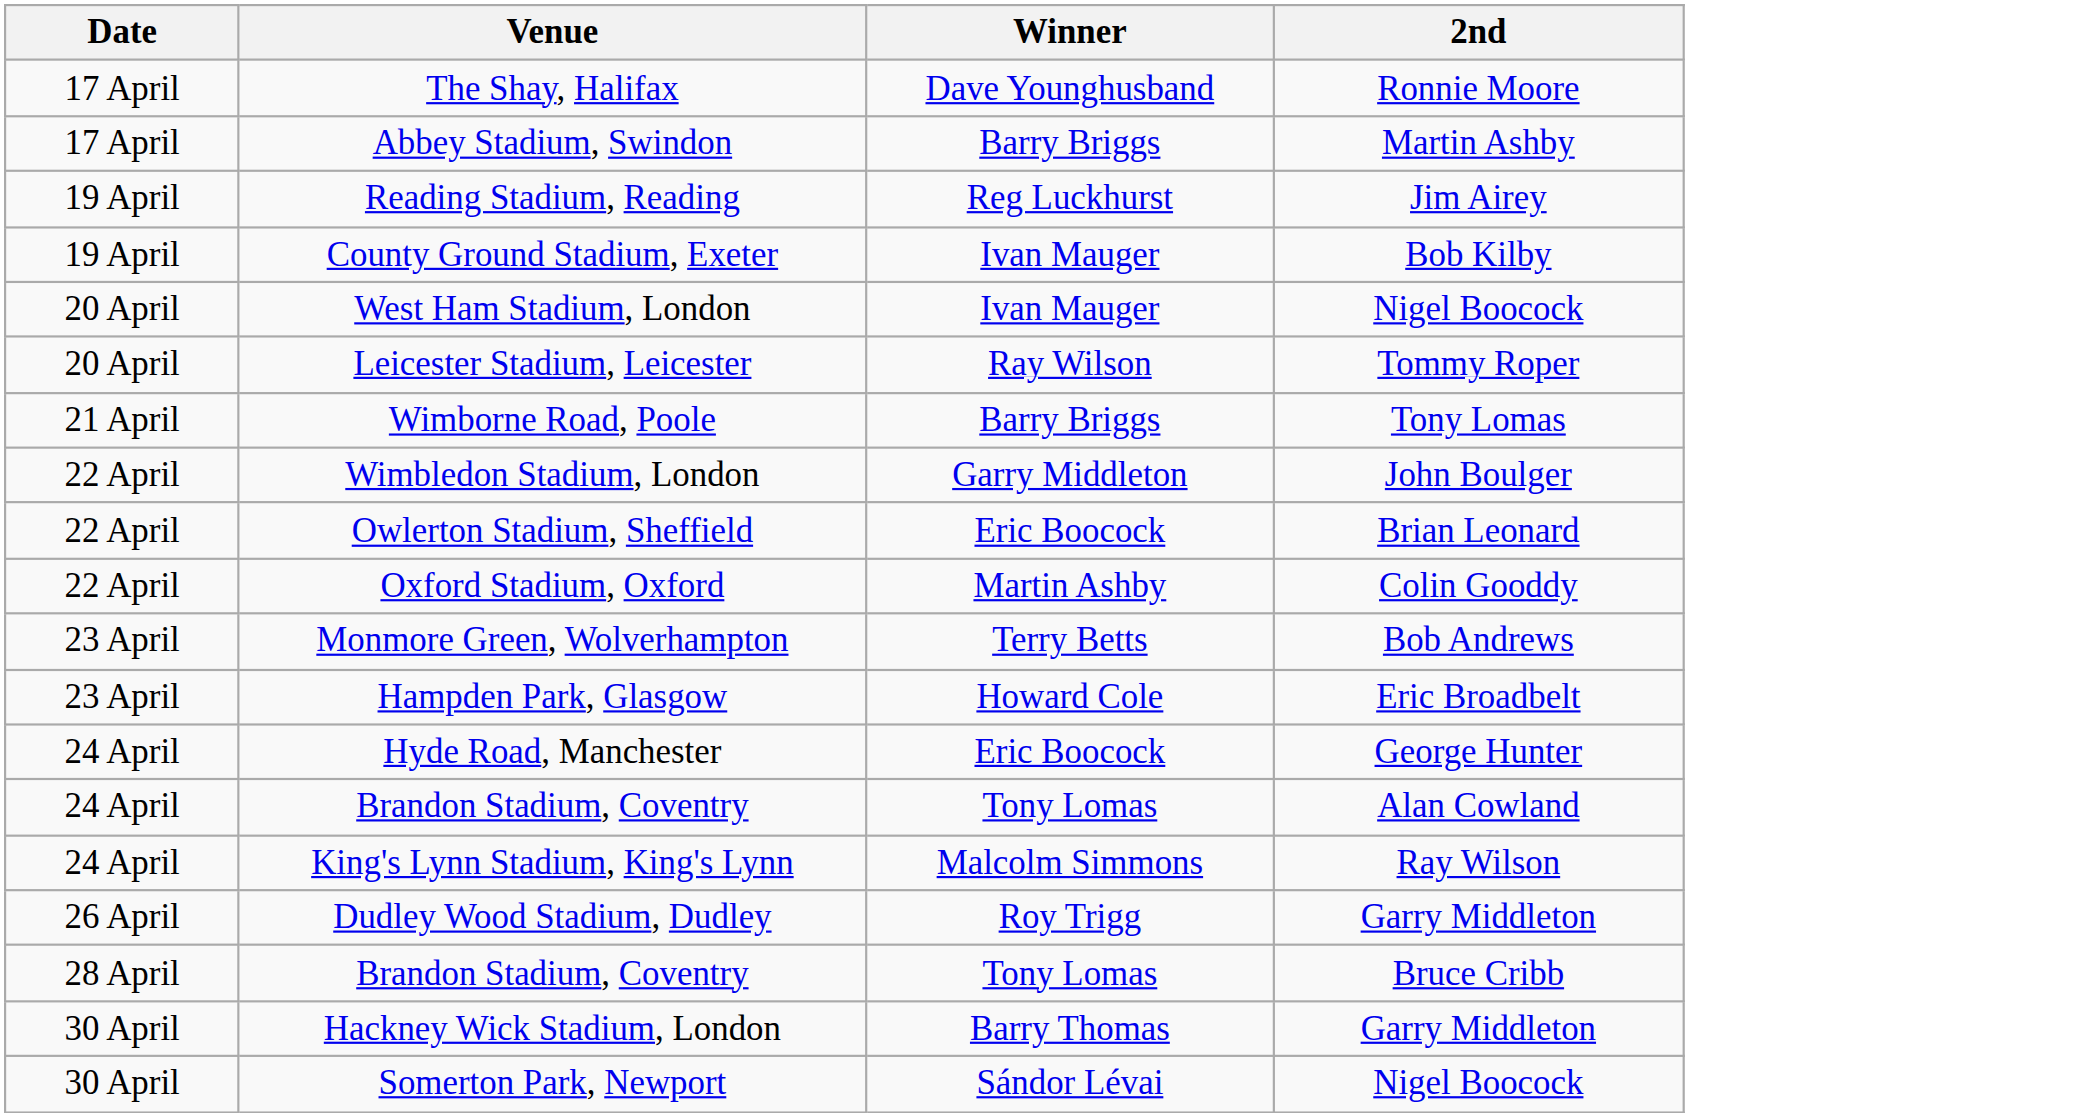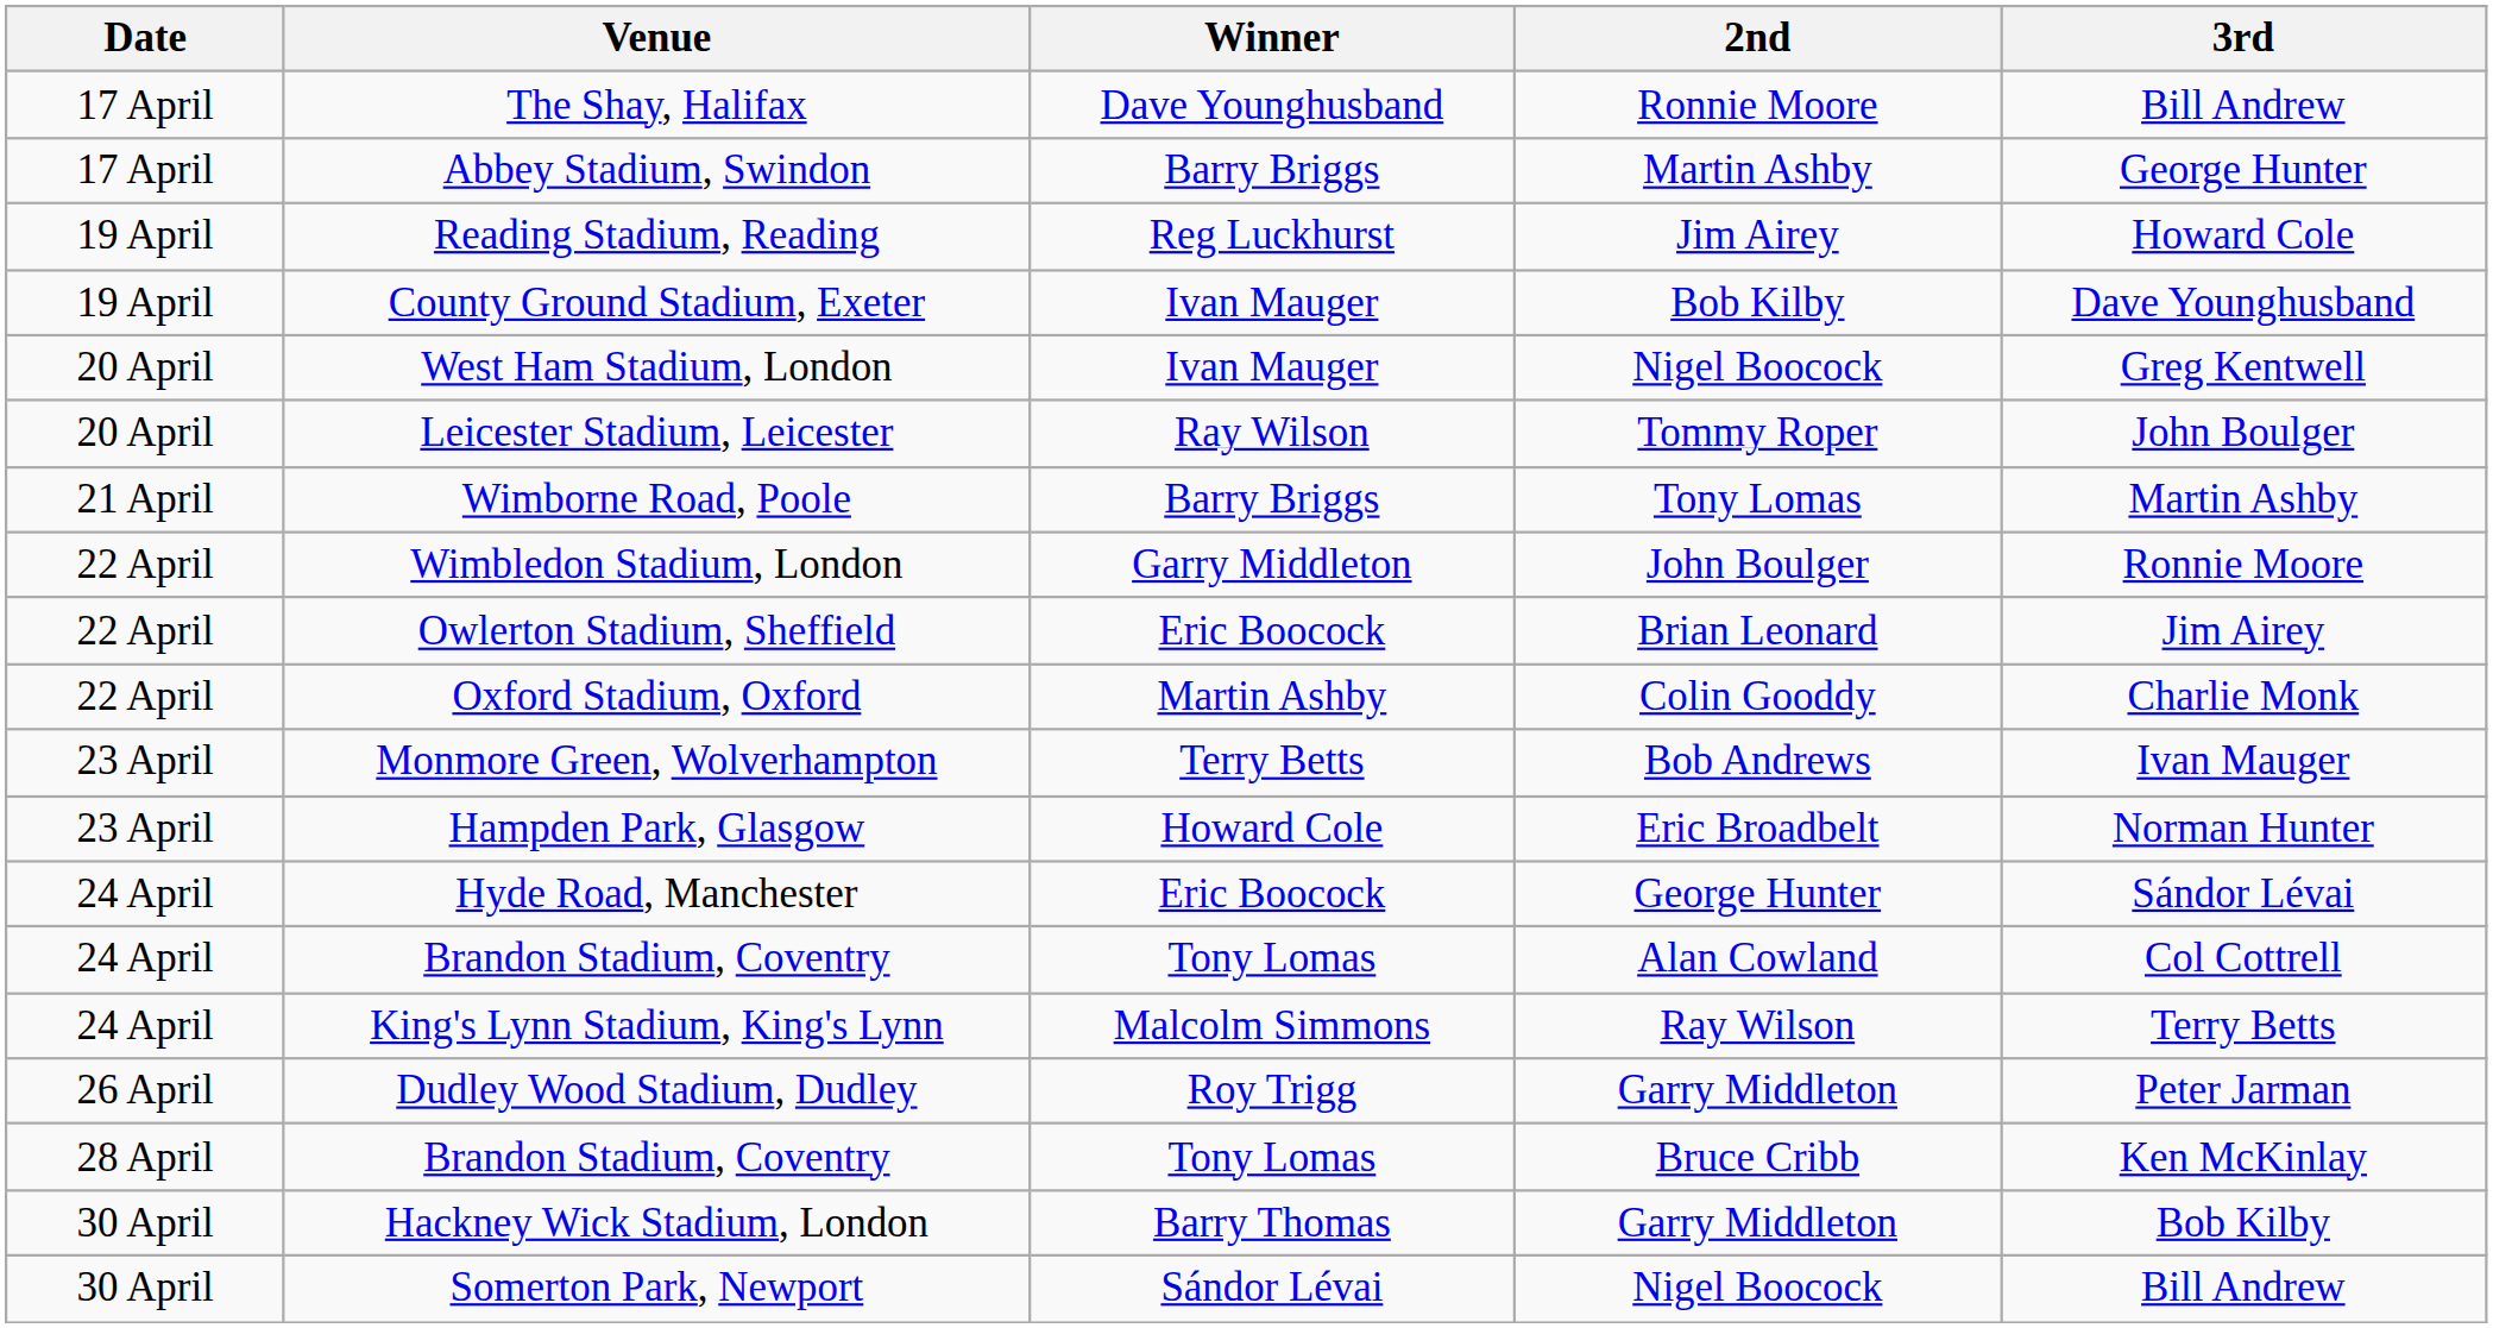 <table class="wikitable" style="text-align:center">
 <tr>
 <th width=100>Date</th>
 <th width=280>Venue</th>
 <th width=180>Winner</th>
 <th width=180>2nd</th>
+<th width=180>3rd</th>
 </tr>
 <tr>
 <td align=center>17 April</td>
 <td><a href='#'>The Shay</a>, <a href='#'>Halifax</a></td>
 <td><a href='#'>Dave Younghusband</a></td>
 <td><a href='#'>Ronnie Moore</a></td>
+<td><a href='#'>Bill Andrew</a></td>
 </tr>
 <tr>
 <td align=center>17 April</td>
 <td><a href='#'>Abbey Stadium</a>, <a href='#'>Swindon</a></td>
 <td><a href='#'>Barry Briggs</a></td>
 <td><a href='#'>Martin Ashby</a></td>
+<td><a href='#'>George Hunter</a></td>
 </tr>
 <tr>
 <td align=center>19 April</td>
 <td><a href='#'>Reading Stadium</a>, <a href='#'>Reading</a></td>
 <td><a href='#'>Reg Luckhurst</a></td>
 <td><a href='#'>Jim Airey</a></td>
+<td><a href='#'>Howard Cole</a></td>
 </tr>
 <tr>
 <td align=center>19 April</td>
 <td><a href='#'>County Ground Stadium</a>, <a href='#'>Exeter</a></td>
 <td><a href='#'>Ivan Mauger</a></td>
 <td><a href='#'>Bob Kilby</a></td>
+<td><a href='#'>Dave Younghusband</a></td>
 </tr>
 <tr>
 <td align=center>20 April</td>
 <td><a href='#'>West Ham Stadium</a>, London</td>
 <td><a href='#'>Ivan Mauger</a></td>
 <td><a href='#'>Nigel Boocock</a></td>
+<td><a href='#'>Greg Kentwell</a></td>
 </tr>
 <tr>
 <td align=center>20 April</td>
 <td><a href='#'>Leicester Stadium</a>, <a href='#'>Leicester</a></td>
 <td><a href='#'>Ray Wilson</a></td>
 <td><a href='#'>Tommy Roper</a></td>
+<td><a href='#'>John Boulger</a></td>
 </tr>
 <tr>
 <td align=center>21 April</td>
 <td><a href='#'>Wimborne Road</a>, <a href='#'>Poole</a></td>
 <td><a href='#'>Barry Briggs</a></td>
 <td><a href='#'>Tony Lomas</a></td>
+<td><a href='#'>Martin Ashby</a></td>
 </tr>
 <tr>
 <td align=center>22 April</td>
 <td><a href='#'>Wimbledon Stadium</a>, London</td>
 <td><a href='#'>Garry Middleton</a></td>
 <td><a href='#'>John Boulger</a></td>
+<td><a href='#'>Ronnie Moore</a></td>
 </tr>
 <tr>
 <td align=center>22 April</td>
 <td><a href='#'>Owlerton Stadium</a>, <a href='#'>Sheffield</a></td>
 <td><a href='#'>Eric Boocock</a></td>
 <td><a href='#'>Brian Leonard</a></td>
+<td><a href='#'>Jim Airey</a></td>
 </tr>
 <tr>
 <td align=center>22 April</td>
 <td><a href='#'>Oxford Stadium</a>, <a href='#'>Oxford</a></td>
 <td><a href='#'>Martin Ashby</a></td>
 <td><a href='#'>Colin Gooddy</a></td>
+<td><a href='#'>Charlie Monk</a></td>
 </tr>
 <tr>
 <td align=center>23 April</td>
 <td><a href='#'>Monmore Green</a>, <a href='#'>Wolverhampton</a></td>
 <td><a href='#'>Terry Betts</a></td>
 <td><a href='#'>Bob Andrews</a></td>
+<td><a href='#'>Ivan Mauger</a></td>
 </tr>
 <tr>
 <td align=center>23 April</td>
 <td><a href='#'>Hampden Park</a>, <a href='#'>Glasgow</a></td>
 <td><a href='#'>Howard Cole</a></td>
 <td><a href='#'>Eric Broadbelt</a></td>
+<td><a href='#'>Norman Hunter</a></td>
 </tr>
 <tr>
 <td align=center>24 April</td>
 <td><a href='#'>Hyde Road</a>, Manchester</td>
 <td><a href='#'>Eric Boocock</a></td>
 <td><a href='#'>George Hunter</a></td>
+<td><a href='#'>Sándor Lévai</a></td>
 </tr>
 <tr>
 <td align=center>24 April</td>
 <td><a href='#'>Brandon Stadium</a>, <a href='#'>Coventry</a></td>
 <td><a href='#'>Tony Lomas</a></td>
 <td><a href='#'>Alan Cowland</a></td>
+<td><a href='#'>Col Cottrell</a></td>
 </tr>
 <tr>
 <td align=center>24 April</td>
 <td><a href='#'>King's Lynn Stadium</a>, <a href='#'>King's Lynn</a></td>
 <td><a href='#'>Malcolm Simmons</a></td>
 <td><a href='#'>Ray Wilson</a></td>
+<td><a href='#'>Terry Betts</a></td>
 </tr>
 <tr>
 <td align=center>26 April</td>
 <td><a href='#'>Dudley Wood Stadium</a>, <a href='#'>Dudley</a></td>
 <td><a href='#'>Roy Trigg</a></td>
 <td><a href='#'>Garry Middleton</a></td>
+<td><a href='#'>Peter Jarman</a></td>
 </tr>
 <tr>
 <td align=center>28 April</td>
 <td><a href='#'>Brandon Stadium</a>, <a href='#'>Coventry</a></td>
 <td><a href='#'>Tony Lomas</a></td>
 <td><a href='#'>Bruce Cribb</a></td>
+<td><a href='#'>Ken McKinlay</a></td>
 </tr>
 <tr>
 <td align=center>30 April</td>
 <td><a href='#'>Hackney Wick Stadium</a>, London</td>
 <td><a href='#'>Barry Thomas</a></td>
 <td><a href='#'>Garry Middleton</a></td>
+<td><a href='#'>Bob Kilby</a></td>
 </tr>
 <tr>
 <td align=center>30 April</td>
 <td><a href='#'>Somerton Park</a>, <a href='#'>Newport</a></td>
 <td><a href='#'>Sándor Lévai</a></td>
 <td><a href='#'>Nigel Boocock</a></td>
+<td><a href='#'>Bill Andrew</a></td>
 </tr>
 </table>
